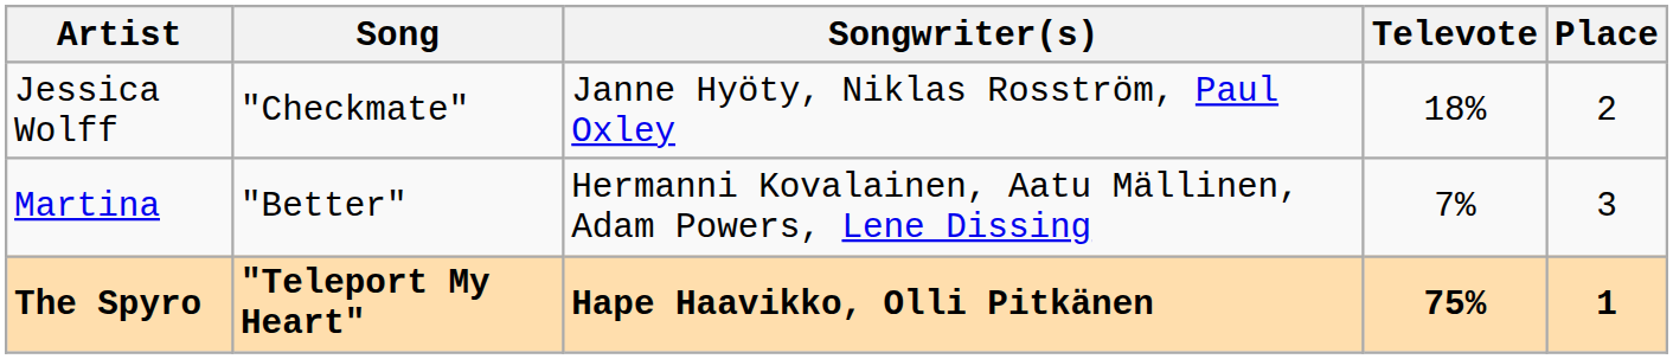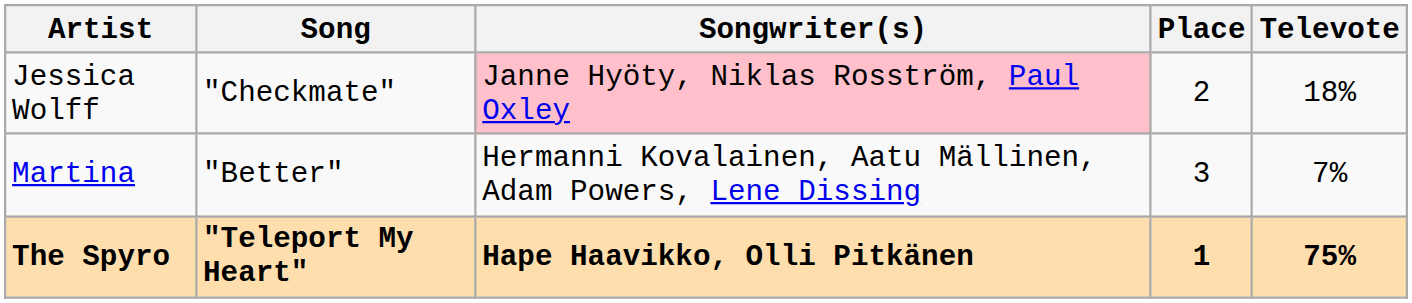 <table class="sortable wikitable" style="margin: 1em auto 1em auto; text-align:center">
 <tr>
 <th>Artist</th>
 <th>Song</th>
 <th>Songwriter(s)</th>
+<th>Place</th>
 <th>Televote</th>
-<th>Place</th>
 </tr>
 <tr>
 <td align="left">Jessica Wolff</td>
 <td align="left">"Checkmate"</td>
-<td align="left">Janne Hyöty, Niklas Rosström, <a href='#'>Paul Oxley</a></td>
+<td align="left" style="background: pink;">Janne Hyöty, Niklas Rosström, <a href='#'>Paul Oxley</a></td>
+<td>2</td>
 <td>18%</td>
-<td>2</td>
 </tr>
 <tr>
 <td align="left"><a href='#'>Martina</a></td>
 <td align="left">"Better"</td>
 <td align="left">Hermanni Kovalainen, Aatu Mällinen, Adam Powers, <a href='#'>Lene Dissing</a></td>
+<td>3</td>
 <td>7%</td>
-<td>3</td>
 </tr>
 <tr style="font-weight:bold; background:#FFDEAD;">
 <td align="left">The Spyro</td>
 <td align="left">"Teleport My Heart"</td>
 <td align="left">Hape Haavikko, Olli Pitkänen</td>
+<td>1</td>
 <td>75%</td>
-<td>1</td>
 </tr>
 </table>
